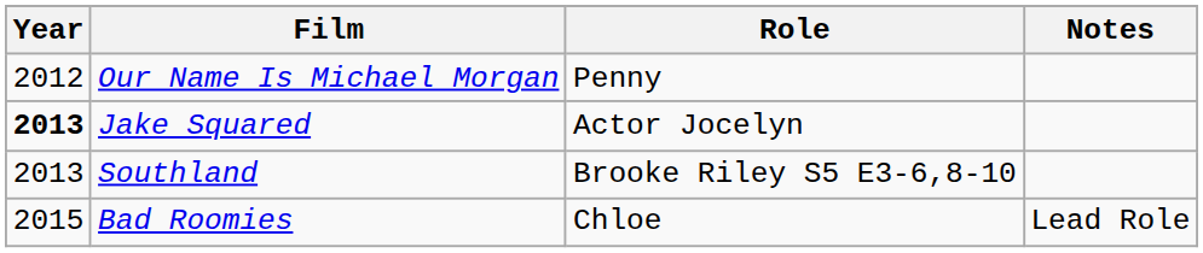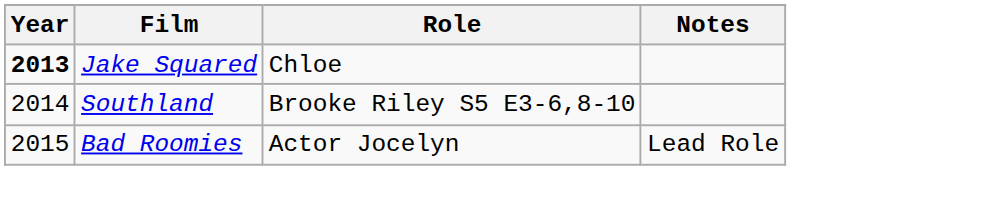 <table class="wikitable">
 <tr>
 </tr>
 <tr>
 <th>Year</th>
 <th>Film</th>
 <th>Role</th>
 <th>Notes</th>
 </tr>
 <tr>
-<td>2012</td>
-<td><em><a href='#'>Our Name Is Michael Morgan</a></em></td>
-<td>Penny</td>
+<td><strong>2013</strong></td>
+<td><em><a href='#'>Jake Squared</a></em></td>
+<td>Chloe</td>
 <td></td>
 </tr>
 <tr>
-<td><strong>2013</strong></td>
-<td><em><a href='#'>Jake Squared</a></em></td>
-<td>Actor Jocelyn</td>
-<td></td>
-</tr>
-<tr>
-<td>2013</td>
+<td>2014</td>
 <td><em><a href='#'>Southland</a></em></td>
 <td>Brooke Riley S5 E3-6,8-10</td>
 <td></td>
 </tr>
 <tr>
 <td>2015</td>
 <td><em><a href='#'>Bad Roomies</a></em></td>
-<td>Chloe</td>
+<td>Actor Jocelyn</td>
 <td>Lead Role</td>
 </tr>
 </table>
